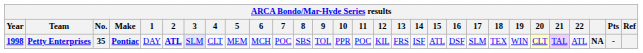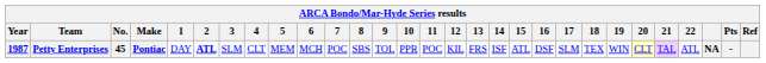 <table class="wikitable" style="text-align:center; font-size:75%">
 <tr>
 <th colspan=45><a href='#'>ARCA Bondo/Mar-Hyde Series</a> results</th>
 </tr>
 <tr>
 <th>Year</th>
 <th>Team</th>
 <th>No.</th>
 <th>Make</th>
 <th>1</th>
 <th>2</th>
 <th>3</th>
 <th>4</th>
 <th>5</th>
 <th>6</th>
 <th>7</th>
 <th>8</th>
 <th>9</th>
 <th>10</th>
 <th>11</th>
 <th>12</th>
 <th>13</th>
 <th>14</th>
 <th>15</th>
 <th>16</th>
 <th>17</th>
 <th>18</th>
 <th>19</th>
 <th>20</th>
 <th>21</th>
 <th>22</th>
 <th></th>
 <th>Pts</th>
 <th>Ref</th>
 </tr>
 <tr>
-<th><a href='#'>1998</a></th>
+<th><a href='#'>1987</a></th>
 <th><a href='#'>Petty Enterprises</a></th>
-<th>35</th>
+<th>45</th>
 <th><a href='#'>Pontiac</a></th>
 <td><a href='#'>DAY</a></td>
 <td><strong><a href='#'>ATL</a></strong></td>
-<td style="background: lavender;"><a href='#'>SLM</a></td>
+<td><a href='#'>SLM</a></td>
 <td><a href='#'>CLT</a></td>
 <td><a href='#'>MEM</a></td>
 <td><a href='#'>MCH</a></td>
 <td><a href='#'>POC</a></td>
 <td><a href='#'>SBS</a></td>
 <td><a href='#'>TOL</a></td>
 <td><a href='#'>PPR</a></td>
 <td><a href='#'>POC</a></td>
 <td><a href='#'>KIL</a></td>
 <td><a href='#'>FRS</a></td>
 <td><a href='#'>ISF</a></td>
 <td><a href='#'>ATL</a></td>
 <td><a href='#'>DSF</a></td>
 <td><a href='#'>SLM</a></td>
 <td><a href='#'>TEX</a></td>
 <td><a href='#'>WIN</a></td>
 <td style="background:#FFFFBF;"><a href='#'>CLT</a><br></td>
 <td style="background:#EFCFFF;"><a href='#'>TAL</a><br></td>
 <td><a href='#'>ATL</a></td>
 <th>NA</th>
 <th>-</th>
 <th></th>
 </tr>
 </table>
